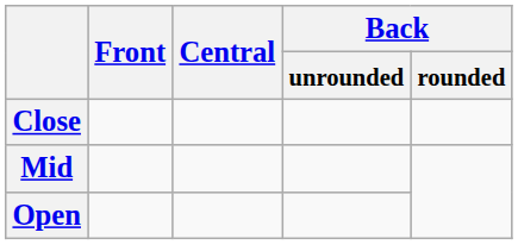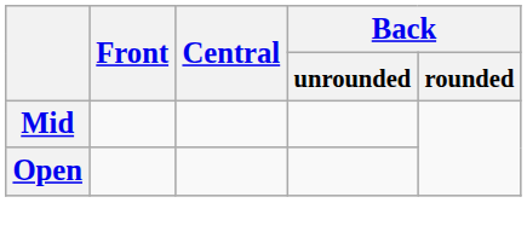 <table class="wikitable" style="text-align:center;">
 <tr>
 <th rowspan="2"></th>
 <th rowspan="2"><a href='#'>Front</a></th>
 <th rowspan="2"><a href='#'>Central</a></th>
 <th colspan="2"><a href='#'>Back</a></th>
 </tr>
 <tr>
 <th><small>unrounded</small></th>
 <th><small>rounded</small></th>
-</tr>
-<tr>
-<th><a href='#'>Close</a></th>
-<td></td>
-<td></td>
-<td></td>
-<td></td>
 </tr>
 <tr>
 <th><a href='#'>Mid</a></th>
 <td></td>
 <td></td>
 <td></td>
 <td rowspan="2"></td>
 </tr>
 <tr>
 <th><a href='#'>Open</a></th>
 <td></td>
 <td></td>
 <td></td>
 </tr>
 </table>
